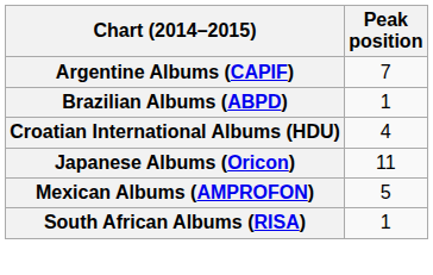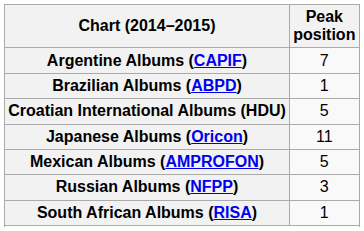 <table class="wikitable sortable plainrowheaders" style="text-align:center">
 <tr>
 <th scope="col">Chart (2014–2015)</th>
 <th scope="col">Peak<br>position</th>
 </tr>
 <tr>
 <th scope="row">Argentine Albums (<a href='#'>CAPIF</a>)</th>
 <td>7</td>
 </tr>
 <tr>
 </tr>
 <tr>
 </tr>
 <tr>
 </tr>
 <tr>
 </tr>
 <tr>
 <th scope="row">Brazilian Albums (<a href='#'>ABPD</a>)</th>
 <td>1</td>
 </tr>
 <tr>
 </tr>
 <tr>
 <th scope="row">Croatian International Albums (HDU)</th>
-<td>4</td>
+<td>5</td>
 </tr>
 <tr>
 </tr>
 <tr>
 </tr>
 <tr>
 </tr>
 <tr>
 </tr>
 <tr>
 </tr>
 <tr>
 </tr>
 <tr>
 </tr>
 <tr>
 </tr>
 <tr>
 <th scope="row">Japanese Albums (<a href='#'>Oricon</a>)</th>
 <td>11</td>
 </tr>
 <tr>
 <th scope="row">Mexican Albums (<a href='#'>AMPROFON</a>)</th>
 <td>5</td>
 </tr>
 <tr>
 </tr>
 <tr>
 </tr>
 <tr>
 </tr>
 <tr>
 </tr>
 <tr>
+<th scope="row">Russian Albums (<a href='#'>NFPP</a>)</th>
+<td>3</td>
+</tr>
+<tr>
 </tr>
 <tr>
 <th scope="row">South African Albums (<a href='#'>RISA</a>)</th>
 <td>1</td>
 </tr>
 <tr>
 </tr>
 <tr>
 </tr>
 <tr>
 </tr>
 <tr>
 </tr>
 <tr>
 </tr>
 </table>
